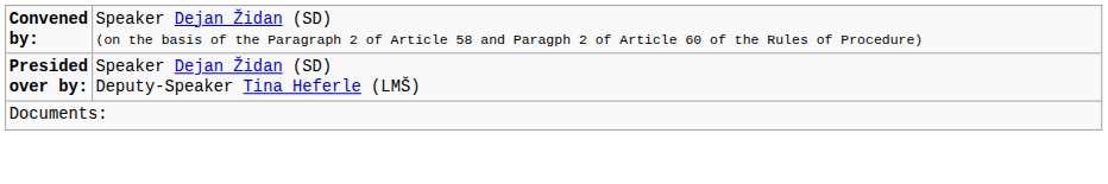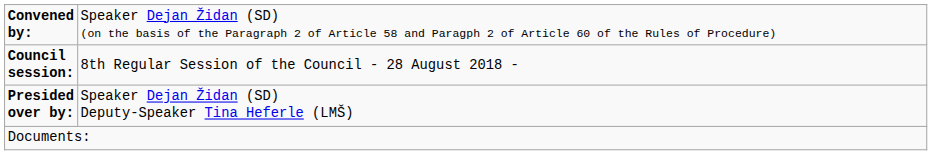 <table class="wikitable" style="line-height:16px;">
 <tr>
 <td><strong>Convened by:</strong></td>
 <td style="width:800px;">Speaker <a href='#'>Dejan Židan</a> (SD)<br><small>(on the basis of the Paragraph 2 of Article 58 and Paragph 2 of Article 60 of the Rules of Procedure)</small></td>
+</tr>
+<tr>
+<td><strong>Council session:</strong></td>
+<td>8th Regular Session of the Council - 28 August 2018 -</td>
 </tr>
 <tr>
 <td><strong>Presided over by:</strong></td>
 <td>Speaker <a href='#'>Dejan Židan</a> (SD)<br>Deputy-Speaker <a href='#'>Tina Heferle</a> (LMŠ)</td>
 </tr>
 <tr>
 <td colspan="2">Documents:</td>
 </tr>
 </table>
